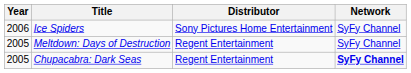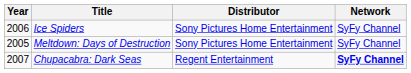 <table class="wikitable">
 <tr>
 <th>Year</th>
 <th>Title</th>
 <th>Distributor</th>
 <th>Network</th>
 </tr>
 <tr>
 <td>2006</td>
 <td><em><a href='#'>Ice Spiders</a></em></td>
 <td><a href='#'>Sony Pictures Home Entertainment</a></td>
 <td><a href='#'>SyFy Channel</a></td>
 </tr>
 <tr>
 <td>2005</td>
 <td><em><a href='#'>Meltdown: Days of Destruction</a></em></td>
-<td><a href='#'>Regent Entertainment</a></td>
+<td><a href='#'>Sony Pictures Home Entertainment</a></td>
 <td><a href='#'>SyFy Channel</a></td>
 </tr>
 <tr>
-<td>2005</td>
+<td>2007</td>
 <td><em><a href='#'>Chupacabra: Dark Seas</a></em></td>
 <td><a href='#'>Regent Entertainment</a></td>
 <td><strong><a href='#'>SyFy Channel</a></strong></td>
 </tr>
 </table>
